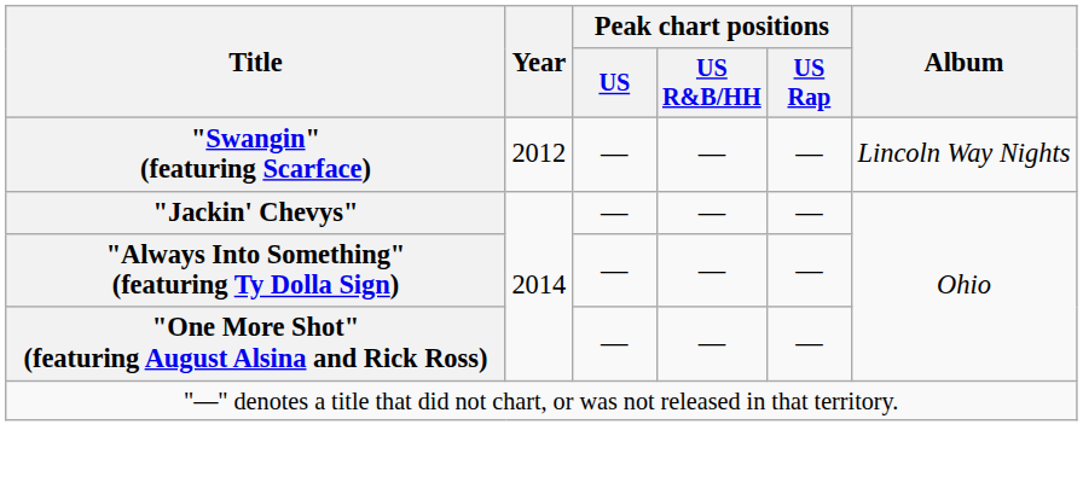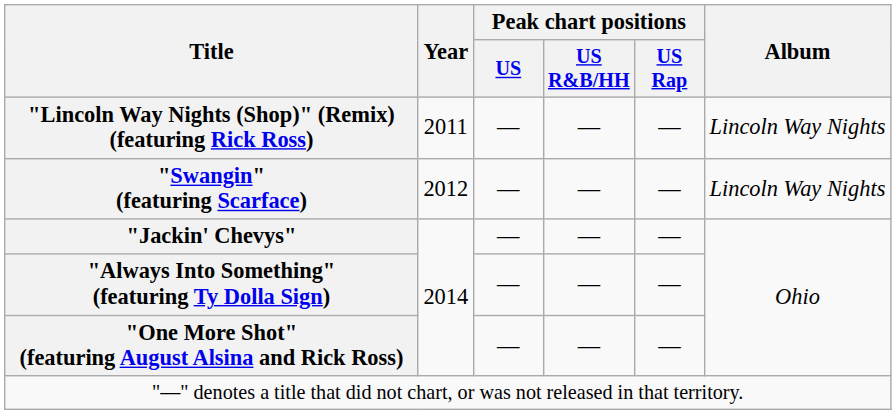 <table class="wikitable plainrowheaders" style="text-align:center;">
 <tr>
 <th scope="col" rowspan="2" style="width:18em;">Title</th>
 <th scope="col" rowspan="2">Year</th>
 <th scope="col" colspan="3">Peak chart positions</th>
 <th scope="col" rowspan="2">Album</th>
 </tr>
 <tr>
 <th scope="col" style="width:3em;font-size:90%;"><a href='#'>US</a><br></th>
 <th scope="col" style="width:3em;font-size:90%;"><a href='#'>US<br>R&B/HH</a><br></th>
 <th scope="col" style="width:3em;font-size:90%;"><a href='#'>US Rap</a><br></th>
+</tr>
+<tr>
+<th scope="row">"Lincoln Way Nights (Shop)" (Remix)<br><span>(featuring <a href='#'>Rick Ross</a>)</span></th>
+<td>2011</td>
+<td>—</td>
+<td>—</td>
+<td>—</td>
+<td><em>Lincoln Way Nights</em></td>
 </tr>
 <tr>
 <th scope="row">"<a href='#'>Swangin</a>"<br><span>(featuring <a href='#'>Scarface</a>)</span></th>
 <td>2012</td>
 <td>—</td>
 <td>—</td>
 <td>—</td>
 <td><em>Lincoln Way Nights</em></td>
 </tr>
 <tr>
 <th scope="row">"Jackin' Chevys"</th>
 <td rowspan="3">2014</td>
 <td>—</td>
 <td>—</td>
 <td>—</td>
 <td rowspan="3"><em>Ohio</em></td>
 </tr>
 <tr>
 <th scope="row">"Always Into Something"<br><span>(featuring <a href='#'>Ty Dolla Sign</a>)</span></th>
 <td>—</td>
 <td>—</td>
 <td>—</td>
 </tr>
 <tr>
 <th scope="row">"One More Shot"<br><span>(featuring <a href='#'>August Alsina</a> and Rick Ross)</span></th>
 <td>—</td>
 <td>—</td>
 <td>—</td>
 </tr>
 <tr>
 <td colspan="6" style="font-size:90%">"—" denotes a title that did not chart, or was not released in that territory.</td>
 </tr>
 </table>
